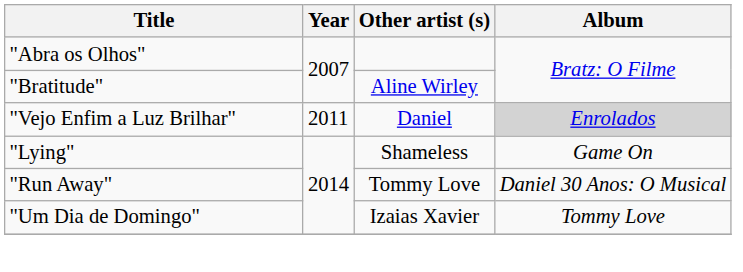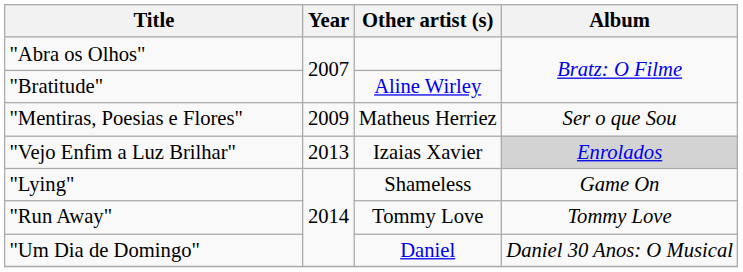 <table class="wikitable">
 <tr>
 <th style="width:14em;">Title</th>
 <th>Year</th>
 <th>Other artist (s)</th>
 <th>Album</th>
 </tr>
 <tr>
 <td>"Abra os Olhos"</td>
 <td rowspan=2>2007</td>
 <td></td>
 <td align="center" rowspan=2><em><a href='#'>Bratz: O Filme</a></em></td>
 </tr>
 <tr>
 <td>"Bratitude"</td>
 <td align="center"><a href='#'>Aline Wirley</a></td>
 </tr>
 <tr>
+<td>"Mentiras, Poesias e Flores"</td>
+<td>2009</td>
+<td align="center">Matheus Herriez</td>
+<td align="center"><em>Ser o que Sou</em></td>
+</tr>
+<tr>
 <td>"Vejo Enfim a Luz Brilhar"</td>
-<td>2011</td>
-<td align="center"><a href='#'>Daniel</a></td>
+<td>2013</td>
+<td align="center">Izaias Xavier</td>
 <td align="center" style="background: lightgrey;"><em><a href='#'>Enrolados</a></em></td>
 </tr>
 <tr>
 <td>"Lying"</td>
 <td rowspan=3>2014</td>
 <td align="center">Shameless</td>
 <td align="center"><em>Game On</em></td>
 </tr>
 <tr>
 <td>"Run Away"</td>
 <td align="center">Tommy Love</td>
-<td align="center"><em>Daniel 30 Anos: O Musical</em></td>
+<td align="center"><em>Tommy Love</em></td>
 </tr>
 <tr>
 <td>"Um Dia de Domingo"</td>
-<td align="center">Izaias Xavier</td>
-<td align="center"><em>Tommy Love</em></td>
+<td align="center"><a href='#'>Daniel</a></td>
+<td align="center"><em>Daniel 30 Anos: O Musical</em></td>
 </tr>
 <tr>
 </tr>
 </table>
